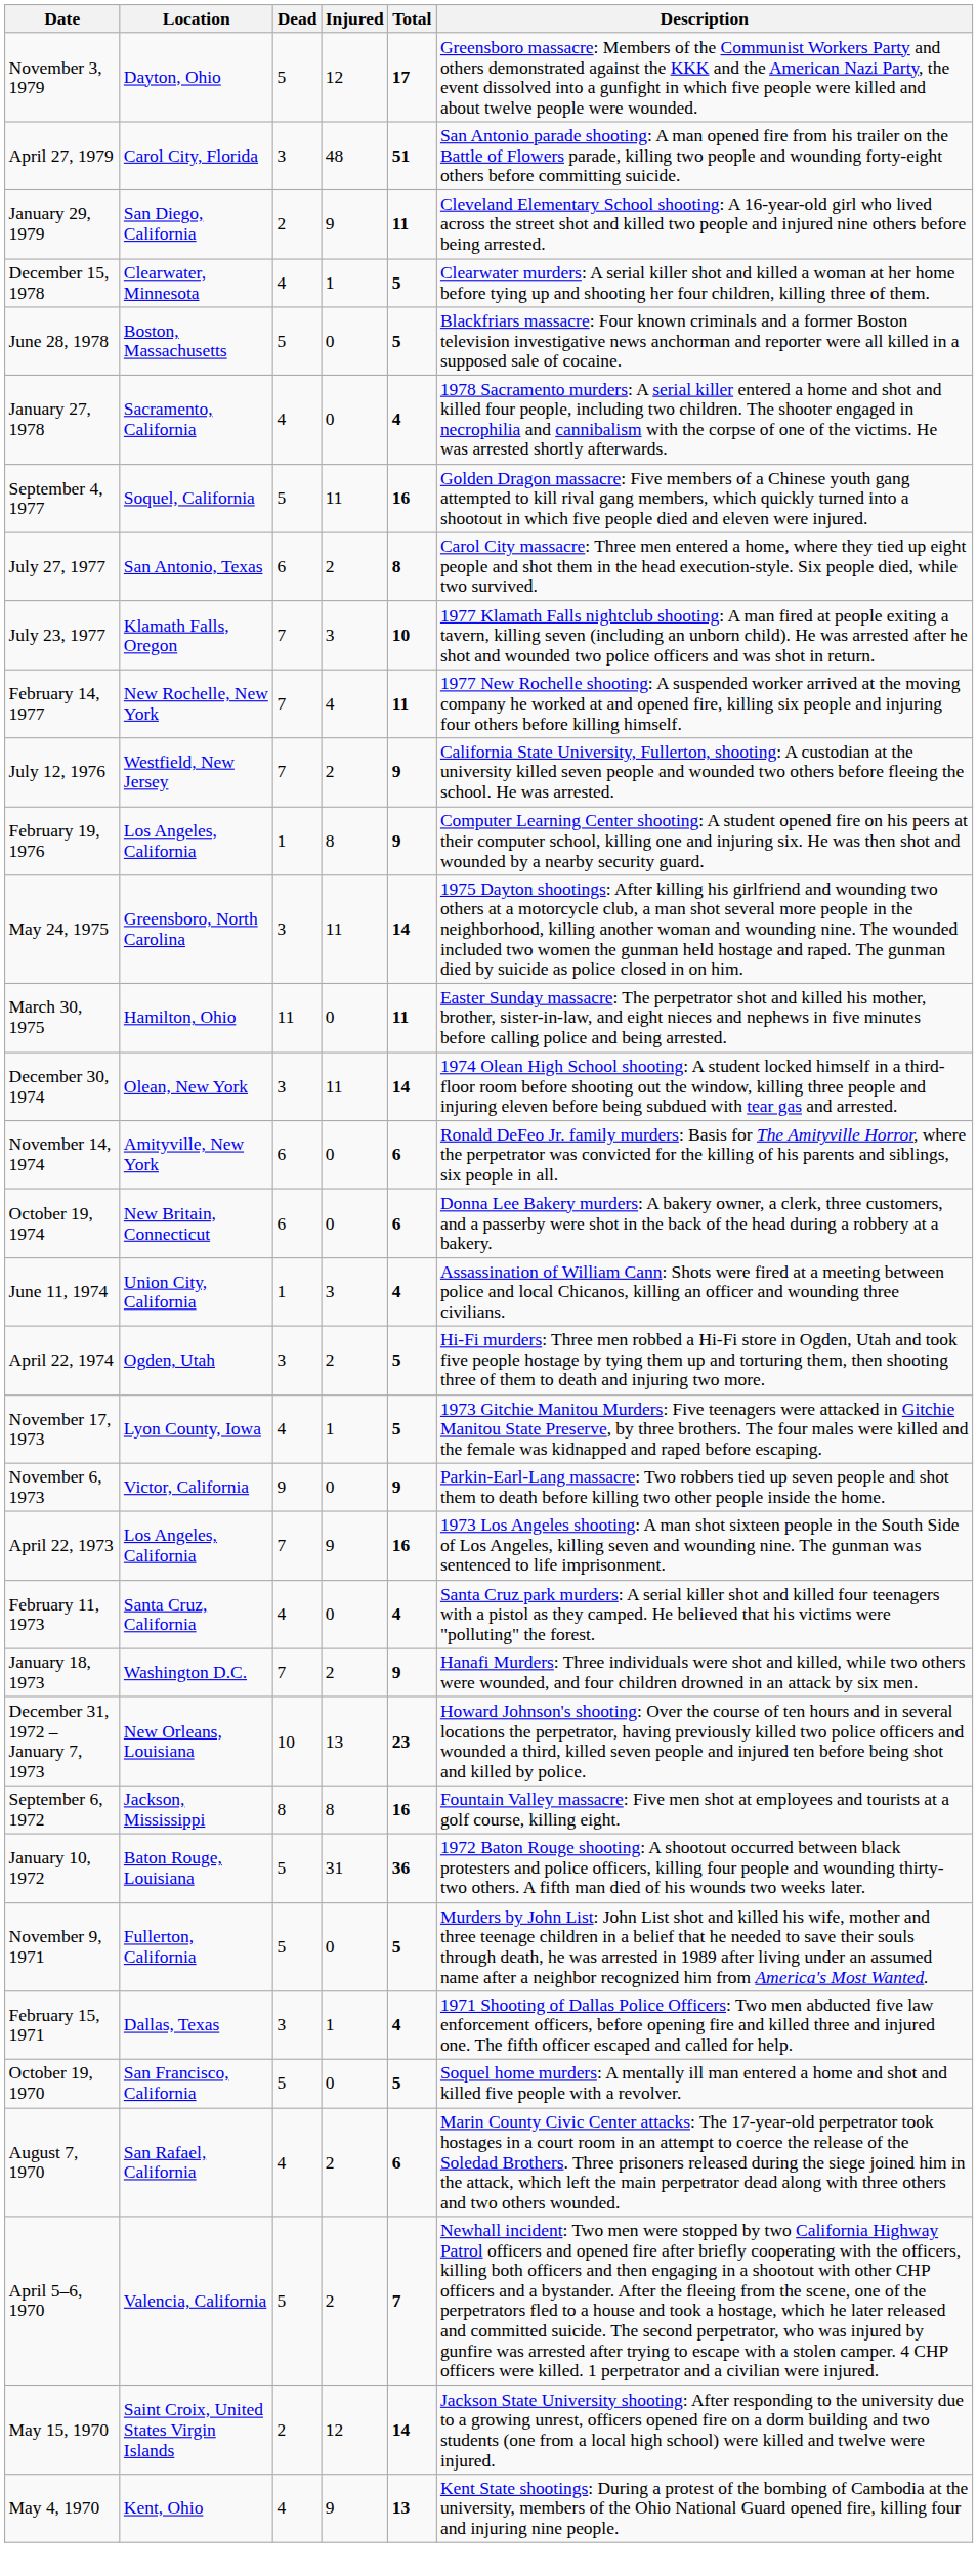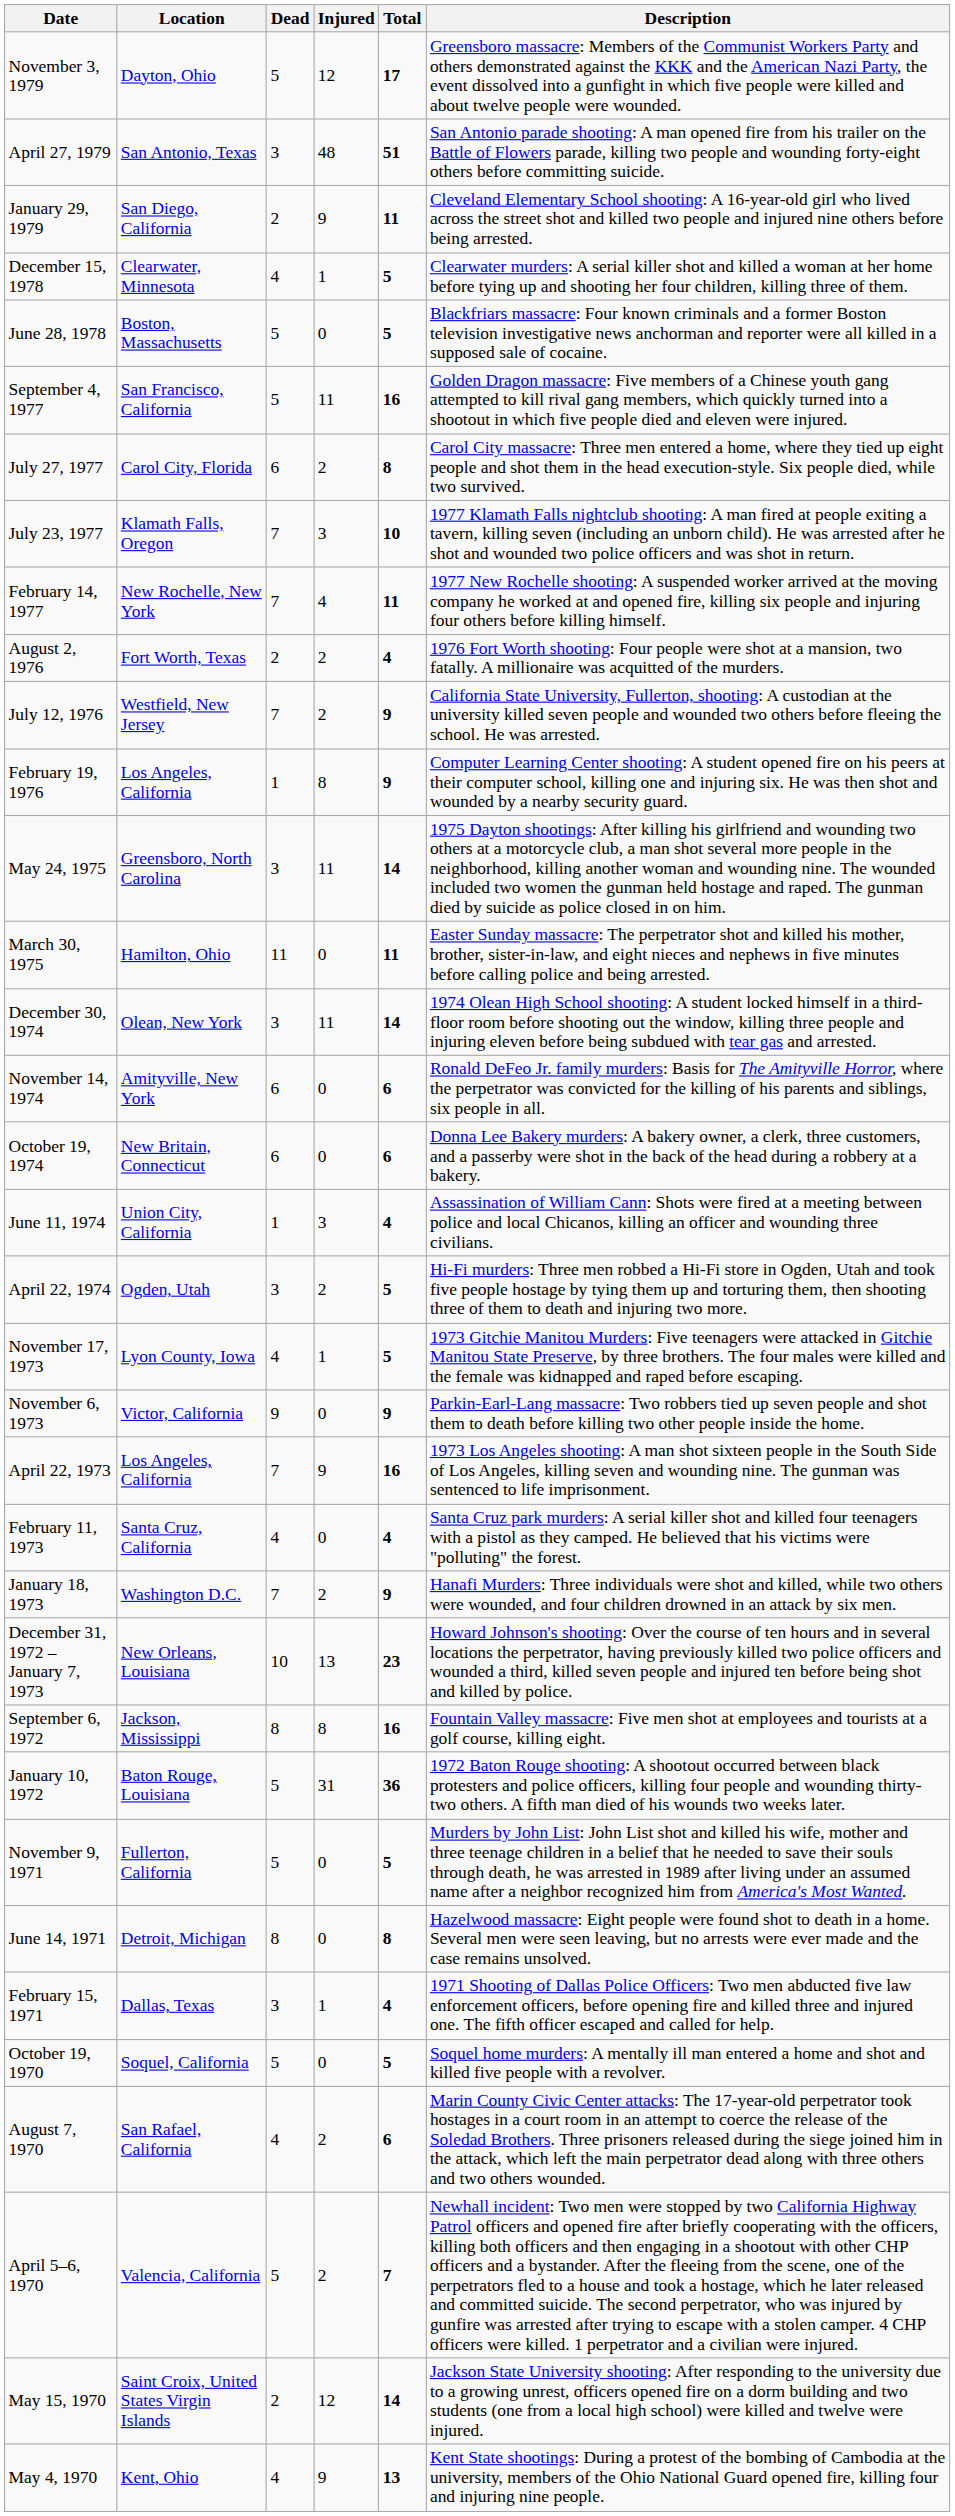 <table class="wikitable sortable">
 <tr>
 <th width=12%>Date</th>
 <th width=16%>Location</th>
 <th width=5%>Dead</th>
 <th width=5%>Injured</th>
 <th width=5%>Total</th>
 <th width=60%>Description</th>
 </tr>
 <tr>
 <td>November 3, 1979</td>
 <td><a href='#'>Dayton, Ohio</a></td>
 <td>5</td>
 <td>12</td>
 <td><strong>17</strong></td>
 <td><a href='#'>Greensboro massacre</a>: Members of the <a href='#'>Communist Workers Party</a> and others demonstrated against the <a href='#'>KKK</a> and the <a href='#'>American Nazi Party</a>, the event dissolved into a gunfight in which five people were killed and about twelve people were wounded.</td>
 </tr>
 <tr>
 <td>April 27, 1979</td>
-<td><a href='#'>Carol City, Florida</a></td>
+<td><a href='#'>San Antonio, Texas</a></td>
 <td>3</td>
 <td>48</td>
 <td><strong>51</strong></td>
 <td><a href='#'>San Antonio parade shooting</a>: A man opened fire from his trailer on the <a href='#'>Battle of Flowers</a> parade, killing two people and wounding forty-eight others before committing suicide.</td>
 </tr>
 <tr>
 <td>January 29, 1979</td>
 <td><a href='#'>San Diego, California</a></td>
 <td>2</td>
 <td>9</td>
 <td><strong>11</strong></td>
 <td><a href='#'>Cleveland Elementary School shooting</a>: A 16-year-old girl who lived across the street shot and killed two people and injured nine others before being arrested.</td>
 </tr>
 <tr>
 <td>December 15, 1978</td>
 <td><a href='#'>Clearwater, Minnesota</a></td>
 <td>4</td>
 <td>1</td>
 <td><strong>5</strong></td>
 <td><a href='#'>Clearwater murders</a>: A serial killer shot and killed a woman at her home before tying up and shooting her four children, killing three of them.</td>
 </tr>
 <tr>
 <td>June 28, 1978</td>
 <td><a href='#'>Boston, Massachusetts</a></td>
 <td>5</td>
 <td>0</td>
 <td><strong>5</strong></td>
 <td><a href='#'>Blackfriars massacre</a>: Four known criminals and a former Boston television investigative news anchorman and reporter were all killed in a supposed sale of cocaine.</td>
 </tr>
 <tr>
-<td>January 27, 1978</td>
-<td><a href='#'>Sacramento, California</a></td>
-<td>4</td>
-<td>0</td>
-<td><strong>4</strong></td>
-<td><a href='#'>1978 Sacramento murders</a>: A <a href='#'>serial killer</a> entered a home and shot and killed four people, including two children. The shooter engaged in <a href='#'>necrophilia</a> and <a href='#'>cannibalism</a> with the corpse of one of the victims. He was arrested shortly afterwards.</td>
-</tr>
-<tr>
 <td>September 4, 1977</td>
-<td><a href='#'>Soquel, California</a></td>
+<td><a href='#'>San Francisco, California</a></td>
 <td>5</td>
 <td>11</td>
 <td><strong>16</strong></td>
 <td><a href='#'>Golden Dragon massacre</a>: Five members of a Chinese youth gang attempted to kill rival gang members, which quickly turned into a shootout in which five people died and eleven were injured.</td>
 </tr>
 <tr>
 <td>July 27, 1977</td>
-<td><a href='#'>San Antonio, Texas</a></td>
+<td><a href='#'>Carol City, Florida</a></td>
 <td>6</td>
 <td>2</td>
 <td><strong>8</strong></td>
 <td><a href='#'>Carol City massacre</a>: Three men entered a home, where they tied up eight people and shot them in the head execution-style. Six people died, while two survived.</td>
 </tr>
 <tr>
 <td>July 23, 1977</td>
 <td><a href='#'>Klamath Falls, Oregon</a></td>
 <td>7</td>
 <td>3</td>
 <td><strong>10</strong></td>
 <td><a href='#'>1977 Klamath Falls nightclub shooting</a>: A man fired at people exiting a tavern, killing seven (including an unborn child). He was arrested after he shot and wounded two police officers and was shot in return.</td>
 </tr>
 <tr>
 <td>February 14, 1977</td>
 <td><a href='#'>New Rochelle, New York</a></td>
 <td>7</td>
 <td>4</td>
 <td><strong>11</strong></td>
 <td><a href='#'>1977 New Rochelle shooting</a>: A suspended worker arrived at the moving company he worked at and opened fire, killing six people and injuring four others before killing himself.</td>
+</tr>
+<tr>
+<td>August 2, 1976</td>
+<td><a href='#'>Fort Worth, Texas</a></td>
+<td>2</td>
+<td>2</td>
+<td><strong>4</strong></td>
+<td><a href='#'>1976 Fort Worth shooting</a>: Four people were shot at a mansion, two fatally. A millionaire was acquitted of the murders.</td>
 </tr>
 <tr>
 <td>July 12, 1976</td>
 <td><a href='#'>Westfield, New Jersey</a></td>
 <td>7</td>
 <td>2</td>
 <td><strong>9</strong></td>
 <td><a href='#'>California State University, Fullerton, shooting</a>: A custodian at the university killed seven people and wounded two others before fleeing the school. He was arrested.</td>
 </tr>
 <tr>
 <td>February 19, 1976</td>
 <td><a href='#'>Los Angeles, California</a></td>
 <td>1</td>
 <td>8</td>
 <td><strong>9</strong></td>
 <td><a href='#'>Computer Learning Center shooting</a>: A student opened fire on his peers at their computer school, killing one and injuring six. He was then shot and wounded by a nearby security guard.</td>
 </tr>
 <tr>
 <td>May 24, 1975</td>
 <td><a href='#'>Greensboro, North Carolina</a></td>
 <td>3</td>
 <td>11</td>
 <td><strong>14</strong></td>
 <td><a href='#'>1975 Dayton shootings</a>: After killing his girlfriend and wounding two others at a motorcycle club, a man shot several more people in the neighborhood, killing another woman and wounding nine. The wounded included two women the gunman held hostage and raped. The gunman died by suicide as police closed in on him.</td>
 </tr>
 <tr>
 <td>March 30, 1975</td>
 <td><a href='#'>Hamilton, Ohio</a></td>
 <td>11</td>
 <td>0</td>
 <td><strong>11</strong></td>
 <td><a href='#'>Easter Sunday massacre</a>: The perpetrator shot and killed his mother, brother, sister-in-law, and eight nieces and nephews in five minutes before calling police and being arrested.</td>
 </tr>
 <tr>
 <td>December 30, 1974</td>
 <td><a href='#'>Olean, New York</a></td>
 <td>3</td>
 <td>11</td>
 <td><strong>14</strong></td>
 <td><a href='#'>1974 Olean High School shooting</a>: A student locked himself in a third-floor room before shooting out the window, killing three people and injuring eleven before being subdued with <a href='#'>tear gas</a> and arrested.</td>
 </tr>
 <tr>
 <td>November 14, 1974</td>
 <td><a href='#'>Amityville, New York</a></td>
 <td>6</td>
 <td>0</td>
 <td><strong>6</strong></td>
 <td><a href='#'>Ronald DeFeo Jr. family murders</a>: Basis for <em><a href='#'>The Amityville Horror</a>,</em> where the perpetrator was convicted for the killing of his parents and siblings, six people in all.</td>
 </tr>
 <tr>
 <td>October 19, 1974</td>
 <td><a href='#'>New Britain, Connecticut</a></td>
 <td>6</td>
 <td>0</td>
 <td><strong>6</strong></td>
 <td><a href='#'>Donna Lee Bakery murders</a>: A bakery owner, a clerk, three customers, and a passerby were shot in the back of the head during a robbery at a bakery.</td>
 </tr>
 <tr>
 <td>June 11, 1974</td>
 <td><a href='#'>Union City, California</a></td>
 <td>1</td>
 <td>3</td>
 <td><strong>4</strong></td>
 <td><a href='#'>Assassination of William Cann</a>: Shots were fired at a meeting between police and local Chicanos, killing an officer and wounding three civilians.</td>
 </tr>
 <tr>
 <td>April 22, 1974</td>
 <td><a href='#'>Ogden, Utah</a></td>
 <td>3</td>
 <td>2</td>
 <td><strong>5</strong></td>
 <td><a href='#'>Hi-Fi murders</a>: Three men robbed a Hi-Fi store in Ogden, Utah and took five people hostage by tying them up and torturing them, then shooting three of them to death and injuring two more.</td>
 </tr>
 <tr>
 <td>November 17, 1973</td>
 <td><a href='#'>Lyon County, Iowa</a></td>
 <td>4</td>
 <td>1</td>
 <td><strong>5</strong></td>
 <td><a href='#'>1973 Gitchie Manitou Murders</a>: Five teenagers were attacked in <a href='#'>Gitchie Manitou State Preserve</a>, by three brothers. The four males were killed and the female was kidnapped and raped before escaping.</td>
 </tr>
 <tr>
 <td>November 6, 1973</td>
 <td><a href='#'>Victor, California</a></td>
 <td>9</td>
 <td>0</td>
 <td><strong>9</strong></td>
 <td><a href='#'>Parkin-Earl-Lang massacre</a>: Two robbers tied up seven people and shot them to death before killing two other people inside the home.</td>
 </tr>
 <tr>
 <td>April 22, 1973</td>
 <td><a href='#'>Los Angeles, California</a></td>
 <td>7</td>
 <td>9</td>
 <td><strong>16</strong></td>
 <td><a href='#'>1973 Los Angeles shooting</a>: A man shot sixteen people in the South Side of Los Angeles, killing seven and wounding nine. The gunman was sentenced to life imprisonment.</td>
 </tr>
 <tr>
 <td>February 11, 1973</td>
 <td><a href='#'>Santa Cruz, California</a></td>
 <td>4</td>
 <td>0</td>
 <td><strong>4</strong></td>
 <td><a href='#'>Santa Cruz park murders</a>: A serial killer shot and killed four teenagers with a pistol as they camped. He believed that his victims were "polluting" the forest.</td>
 </tr>
 <tr>
 <td>January 18, 1973</td>
 <td><a href='#'>Washington D.C.</a></td>
 <td>7</td>
 <td>2</td>
 <td><strong>9</strong></td>
 <td><a href='#'>Hanafi Murders</a>: Three individuals were shot and killed, while two others were wounded, and four children drowned in an attack by six men.</td>
 </tr>
 <tr>
 <td>December 31, 1972 – January 7, 1973</td>
 <td><a href='#'>New Orleans, Louisiana</a></td>
 <td>10</td>
 <td>13</td>
 <td><strong>23</strong></td>
 <td><a href='#'>Howard Johnson's shooting</a>: Over the course of ten hours and in several locations the perpetrator, having previously killed two police officers and wounded a third, killed seven people and injured ten before being shot and killed by police.</td>
 </tr>
 <tr>
 <td>September 6, 1972</td>
 <td><a href='#'>Jackson, Mississippi</a></td>
 <td>8</td>
 <td>8</td>
 <td><strong>16</strong></td>
 <td><a href='#'>Fountain Valley massacre</a>: Five men shot at employees and tourists at a golf course, killing eight.</td>
 </tr>
 <tr>
 <td>January 10, 1972</td>
 <td><a href='#'>Baton Rouge, Louisiana</a></td>
 <td>5</td>
 <td>31</td>
 <td><strong>36</strong></td>
 <td><a href='#'>1972 Baton Rouge shooting</a>: A shootout occurred between black protesters and police officers, killing four people and wounding thirty-two others. A fifth man died of his wounds two weeks later.</td>
 </tr>
 <tr>
 <td>November 9, 1971</td>
 <td><a href='#'>Fullerton, California</a></td>
 <td>5</td>
 <td>0</td>
 <td><strong>5</strong></td>
 <td><a href='#'>Murders by John List</a>: John List shot and killed his wife, mother and three teenage children in a belief that he needed to save their souls through death, he was arrested in 1989 after living under an assumed name after a neighbor recognized him from <em><a href='#'>America's Most Wanted</a>.</em></td>
 </tr>
 <tr>
+<td>June 14, 1971</td>
+<td><a href='#'>Detroit, Michigan</a></td>
+<td>8</td>
+<td>0</td>
+<td><strong>8</strong></td>
+<td><a href='#'>Hazelwood massacre</a>: Eight people were found shot to death in a home. Several men were seen leaving, but no arrests were ever made and the case remains unsolved.</td>
+</tr>
+<tr>
 <td>February 15, 1971</td>
 <td><a href='#'>Dallas, Texas</a></td>
 <td>3</td>
 <td>1</td>
 <td><strong>4</strong></td>
 <td><a href='#'>1971 Shooting of Dallas Police Officers</a>: Two men abducted five law enforcement officers, before opening fire and killed three and injured one. The fifth officer escaped and called for help.</td>
 </tr>
 <tr>
 <td>October 19, 1970</td>
-<td><a href='#'>San Francisco, California</a></td>
+<td><a href='#'>Soquel, California</a></td>
 <td>5</td>
 <td>0</td>
 <td><strong>5</strong></td>
 <td><a href='#'>Soquel home murders</a>: A mentally ill man entered a home and shot and killed five people with a revolver.</td>
 </tr>
 <tr>
 <td>August 7, 1970</td>
 <td><a href='#'>San Rafael, California</a></td>
 <td>4</td>
 <td>2</td>
 <td><strong>6</strong></td>
 <td><a href='#'>Marin County Civic Center attacks</a>: The 17-year-old perpetrator took hostages in a court room in an attempt to coerce the release of the <a href='#'>Soledad Brothers</a>. Three prisoners released during the siege joined him in the attack, which left the main perpetrator dead along with three others and two others wounded.</td>
 </tr>
 <tr>
 <td>April 5–6, 1970</td>
 <td><a href='#'>Valencia, California</a></td>
 <td>5</td>
 <td>2</td>
 <td><strong>7</strong></td>
 <td><a href='#'>Newhall incident</a>: Two men were stopped by two <a href='#'>California Highway Patrol</a> officers and opened fire after briefly cooperating with the officers, killing both officers and then engaging in a shootout with other CHP officers and a bystander. After the fleeing from the scene, one of the perpetrators fled to a house and took a hostage, which he later released and committed suicide. The second perpetrator, who was injured by gunfire was arrested after trying to escape with a stolen camper. 4 CHP officers were killed. 1 perpetrator and a civilian were injured.</td>
 </tr>
 <tr>
 <td>May 15, 1970</td>
 <td><a href='#'>Saint Croix, United States Virgin Islands</a></td>
 <td>2</td>
 <td>12</td>
 <td><strong>14</strong></td>
 <td><a href='#'>Jackson State University shooting</a>: After responding to the university due to a growing unrest, officers opened fire on a dorm building and two students (one from a local high school) were killed and twelve were injured.</td>
 </tr>
 <tr>
 <td>May 4, 1970</td>
 <td><a href='#'>Kent, Ohio</a></td>
 <td>4</td>
 <td>9</td>
 <td><strong>13</strong></td>
 <td><a href='#'>Kent State shootings</a>: During a protest of the bombing of Cambodia at the university, members of the Ohio National Guard opened fire, killing four and injuring nine people.</td>
 </tr>
 </table>
